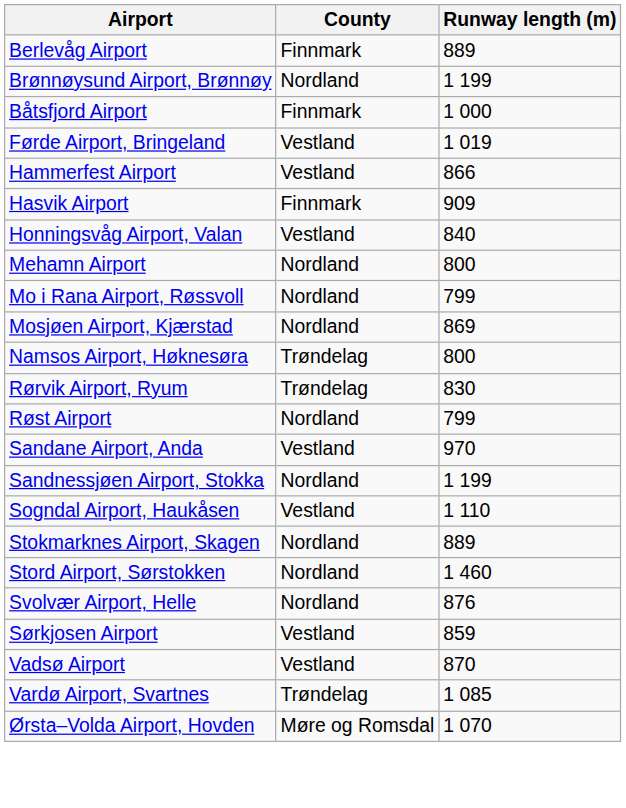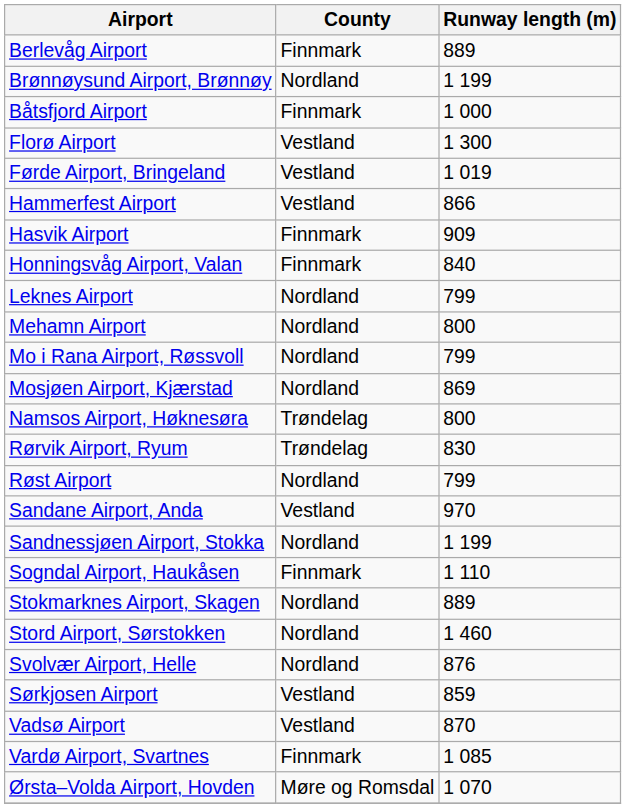 <table class="wikitable">
 <tr>
 <th>Airport</th>
 <th>County</th>
 <th>Runway length (m)</th>
 </tr>
 <tr>
 <td><a href='#'>Berlevåg Airport</a></td>
 <td>Finnmark</td>
 <td>889</td>
 </tr>
 <tr>
 <td><a href='#'>Brønnøysund Airport, Brønnøy</a></td>
 <td>Nordland</td>
 <td>1 199</td>
 </tr>
 <tr>
 <td><a href='#'>Båtsfjord Airport</a></td>
 <td>Finnmark</td>
 <td>1 000</td>
 </tr>
 <tr>
+<td><a href='#'>Florø Airport</a></td>
+<td>Vestland</td>
+<td>1 300</td>
+</tr>
+<tr>
 <td><a href='#'>Førde Airport, Bringeland</a></td>
 <td>Vestland</td>
 <td>1 019</td>
 </tr>
 <tr>
 <td><a href='#'>Hammerfest Airport</a></td>
 <td>Vestland</td>
 <td>866</td>
 </tr>
 <tr>
 <td><a href='#'>Hasvik Airport</a></td>
 <td>Finnmark</td>
 <td>909</td>
 </tr>
 <tr>
 <td><a href='#'>Honningsvåg Airport, Valan</a></td>
-<td>Vestland</td>
+<td>Finnmark</td>
 <td>840</td>
+</tr>
+<tr>
+<td><a href='#'>Leknes Airport</a></td>
+<td>Nordland</td>
+<td>799</td>
 </tr>
 <tr>
 <td><a href='#'>Mehamn Airport</a></td>
 <td>Nordland</td>
 <td>800</td>
 </tr>
 <tr>
 <td><a href='#'>Mo i Rana Airport, Røssvoll</a></td>
 <td>Nordland</td>
 <td>799</td>
 </tr>
 <tr>
 <td><a href='#'>Mosjøen Airport, Kjærstad</a></td>
 <td>Nordland</td>
 <td>869</td>
 </tr>
 <tr>
 <td><a href='#'>Namsos Airport, Høknesøra</a></td>
 <td>Trøndelag</td>
 <td>800</td>
 </tr>
 <tr>
 <td><a href='#'>Rørvik Airport, Ryum</a></td>
 <td>Trøndelag</td>
 <td>830</td>
 </tr>
 <tr>
 <td><a href='#'>Røst Airport</a></td>
 <td>Nordland</td>
 <td>799</td>
 </tr>
 <tr>
 <td><a href='#'>Sandane Airport, Anda</a></td>
 <td>Vestland</td>
 <td>970</td>
 </tr>
 <tr>
 <td><a href='#'>Sandnessjøen Airport, Stokka</a></td>
 <td>Nordland</td>
 <td>1 199</td>
 </tr>
 <tr>
 <td><a href='#'>Sogndal Airport, Haukåsen</a></td>
-<td>Vestland</td>
+<td>Finnmark</td>
 <td>1 110</td>
 </tr>
 <tr>
 <td><a href='#'>Stokmarknes Airport, Skagen</a></td>
 <td>Nordland</td>
 <td>889</td>
 </tr>
 <tr>
 <td><a href='#'>Stord Airport, Sørstokken</a></td>
 <td>Nordland</td>
 <td>1 460</td>
 </tr>
 <tr>
 <td><a href='#'>Svolvær Airport, Helle</a></td>
 <td>Nordland</td>
 <td>876</td>
 </tr>
 <tr>
 <td><a href='#'>Sørkjosen Airport</a></td>
 <td>Vestland</td>
 <td>859</td>
 </tr>
 <tr>
 <td><a href='#'>Vadsø Airport</a></td>
 <td>Vestland</td>
 <td>870</td>
 </tr>
 <tr>
 <td><a href='#'>Vardø Airport, Svartnes</a></td>
-<td>Trøndelag</td>
+<td>Finnmark</td>
 <td>1 085</td>
 </tr>
 <tr>
 <td><a href='#'>Ørsta–Volda Airport, Hovden</a></td>
 <td>Møre og Romsdal</td>
 <td>1 070</td>
 </tr>
 <tr>
 </tr>
 </table>
